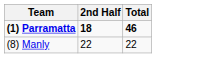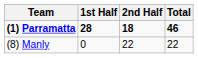 <table class="wikitable">
 <tr>
 <th>Team</th>
+<th>1st Half</th>
 <th>2nd Half</th>
 <th>Total</th>
 </tr>
 <tr>
 <td><strong>(1) <a href='#'>Parramatta</a></strong></td>
+<td><strong>28</strong></td>
 <td><strong>18</strong></td>
 <td><strong>46</strong></td>
 </tr>
 <tr>
 <td>(8) <a href='#'>Manly</a></td>
+<td>0</td>
 <td>22</td>
 <td>22</td>
 </tr>
 </table>
